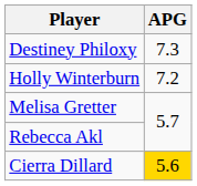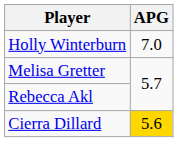 <table class="wikitable">
 <tr>
 <th>Player</th>
 <th>APG</th>
 </tr>
 <tr>
-<td> <a href='#'>Destiney Philoxy</a></td>
-<td align=center>7.3</td>
-</tr>
-<tr>
 <td> <a href='#'>Holly Winterburn</a></td>
-<td align=center>7.2</td>
+<td align=center>7.0</td>
 </tr>
 <tr>
 <td> <a href='#'>Melisa Gretter</a></td>
 <td align=center rowspan=2>5.7</td>
 </tr>
 <tr>
 <td> <a href='#'>Rebecca Akl</a></td>
 </tr>
 <tr>
 <td> <a href='#'>Cierra Dillard</a></td>
 <td align=center style="background: gold;">5.6</td>
 </tr>
 </table>
